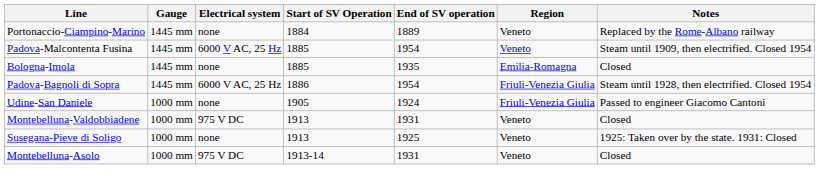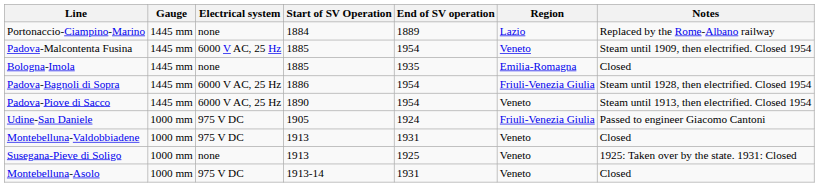 <table class="sortable wikitable">
 <tr>
 <th>Line</th>
 <th>Gauge </th>
 <th>Electrical system</th>
 <th>Start of SV Operation</th>
 <th>End of SV operation</th>
 <th>Region</th>
 <th>Notes</th>
 </tr>
 <tr>
 <td>Portonaccio-<a href='#'>Ciampino</a>-<a href='#'>Marino</a></td>
 <td>1445 mm</td>
 <td>none</td>
 <td>1884</td>
 <td>1889</td>
-<td>Veneto</td>
+<td><a href='#'>Lazio</a></td>
 <td>Replaced by the <a href='#'>Rome</a>-<a href='#'>Albano</a> railway</td>
 </tr>
 <tr>
 <td><a href='#'>Padova</a>-Malcontenta Fusina</td>
 <td>1445 mm</td>
 <td>6000 <a href='#'>V</a> AC, 25 <a href='#'>Hz</a></td>
 <td>1885</td>
 <td>1954</td>
 <td><a href='#'>Veneto</a></td>
 <td>Steam until 1909, then electrified. Closed 1954</td>
 </tr>
 <tr>
 <td><a href='#'>Bologna</a>-<a href='#'>Imola</a></td>
 <td>1445 mm</td>
 <td>none</td>
 <td>1885</td>
 <td>1935</td>
 <td><a href='#'>Emilia-Romagna</a></td>
 <td>Closed</td>
 </tr>
 <tr>
 <td><a href='#'>Padova</a>-<a href='#'>Bagnoli di Sopra</a></td>
 <td>1445 mm</td>
 <td>6000 V AC, 25 Hz</td>
 <td>1886</td>
 <td>1954</td>
 <td><a href='#'>Friuli-Venezia Giulia</a></td>
 <td>Steam until 1928, then electrified. Closed 1954</td>
 </tr>
 <tr>
+<td><a href='#'>Padova</a>-<a href='#'>Piove di Sacco</a></td>
+<td>1445 mm</td>
+<td>6000 V AC, 25 Hz</td>
+<td>1890</td>
+<td>1954</td>
+<td>Veneto</td>
+<td>Steam until 1913, then electrified. Closed 1954</td>
+</tr>
+<tr>
 <td><a href='#'>Udine</a>-<a href='#'>San Daniele</a></td>
 <td>1000 mm</td>
-<td>none</td>
+<td>975 V DC</td>
 <td>1905</td>
 <td>1924</td>
 <td><a href='#'>Friuli-Venezia Giulia</a></td>
 <td>Passed to engineer Giacomo Cantoni</td>
 </tr>
 <tr>
 <td><a href='#'>Montebelluna</a>-<a href='#'>Valdobbiadene</a></td>
 <td>1000 mm</td>
 <td>975 V DC</td>
 <td>1913</td>
 <td>1931</td>
 <td>Veneto</td>
 <td>Closed</td>
 </tr>
 <tr>
 <td><a href='#'>Susegana-Pieve di Soligo</a></td>
 <td>1000 mm</td>
 <td>none</td>
 <td>1913</td>
 <td>1925</td>
 <td>Veneto</td>
 <td>1925: Taken over by the state. 1931: Closed</td>
 </tr>
 <tr>
 <td><a href='#'>Montebelluna</a>-<a href='#'>Asolo</a></td>
 <td>1000 mm</td>
 <td>975 V DC</td>
 <td>1913-14</td>
 <td>1931</td>
 <td>Veneto</td>
 <td>Closed</td>
 </tr>
 </table>
